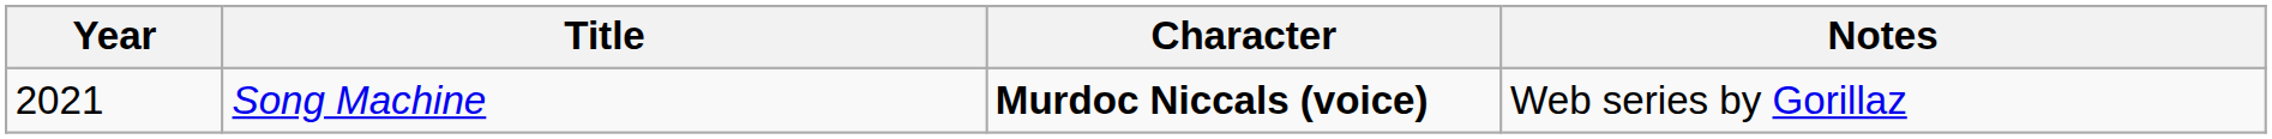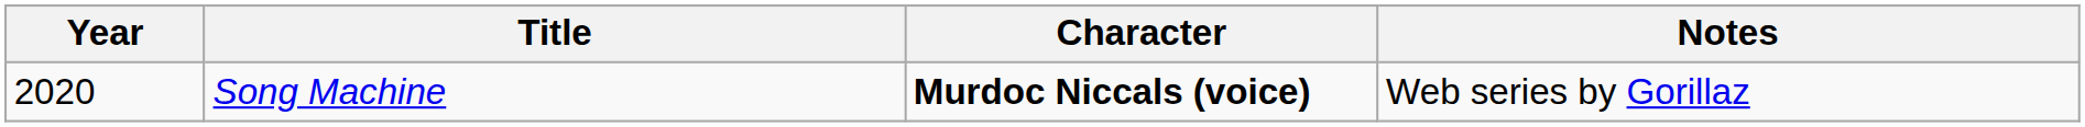 <table class="wikitable">
 <tr>
 <th scope="col" width="80">Year</th>
 <th scope="col" width="300">Title</th>
 <th scope="col" width="200">Character</th>
 <th scope="col" width="300">Notes</th>
 </tr>
 <tr>
-<td>2021</td>
+<td>2020</td>
 <td><em><a href='#'>Song Machine</a></em></td>
 <td><strong>Murdoc Niccals (voice)</strong></td>
 <td>Web series by <a href='#'>Gorillaz</a></td>
 </tr>
 </table>
